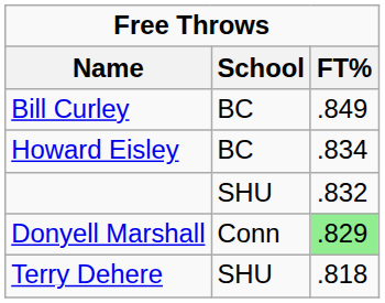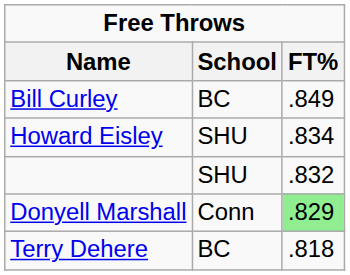 <table class="wikitable">
 <tr>
 <td colspan=3 style="text-align:center;"><strong>Free Throws</strong></td>
 </tr>
 <tr>
 <th>Name</th>
 <th>School</th>
 <th>FT%</th>
 </tr>
 <tr>
 <td><a href='#'>Bill Curley</a></td>
 <td>BC</td>
 <td>.849</td>
 </tr>
 <tr>
 <td><a href='#'>Howard Eisley</a></td>
-<td>BC</td>
+<td>SHU</td>
 <td>.834</td>
 </tr>
 <tr>
 <td></td>
 <td>SHU</td>
 <td>.832</td>
 </tr>
 <tr>
 <td><a href='#'>Donyell Marshall</a></td>
 <td>Conn</td>
 <td style="background: lightgreen;">.829</td>
 </tr>
 <tr>
 <td><a href='#'>Terry Dehere</a></td>
-<td>SHU</td>
+<td>BC</td>
 <td>.818</td>
 </tr>
 </table>
